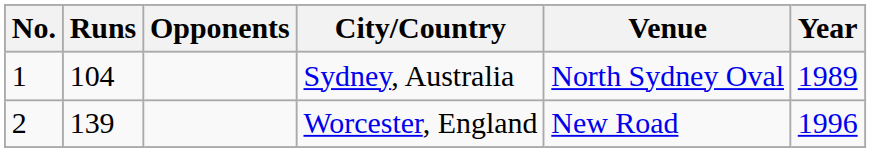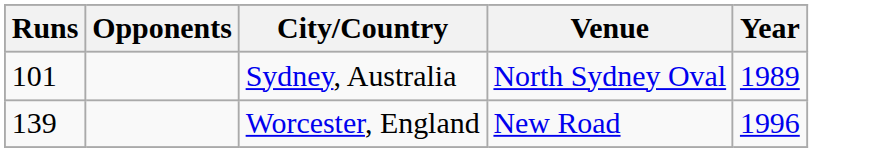 <table class="wikitable">
 <tr>
-<th>No.</th>
 <th>Runs</th>
 <th>Opponents</th>
 <th>City/Country</th>
 <th>Venue</th>
 <th>Year</th>
 </tr>
 <tr>
-<td>1</td>
-<td>104</td>
+<td>101</td>
 <td></td>
 <td><a href='#'>Sydney</a>, Australia</td>
 <td><a href='#'>North Sydney Oval</a></td>
 <td><a href='#'>1989</a></td>
 </tr>
 <tr>
-<td>2</td>
 <td>139</td>
 <td></td>
 <td><a href='#'>Worcester</a>, England</td>
 <td><a href='#'>New Road</a></td>
 <td><a href='#'>1996</a></td>
 </tr>
 </table>
